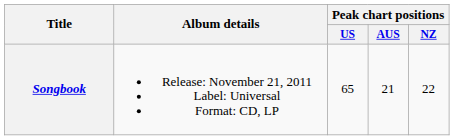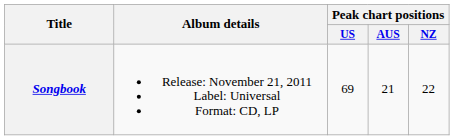 <table class="wikitable plainrowheaders" style="text-align:center;" border="1">
 <tr>
 <th scope="col" rowspan="2" style="width:8em;">Title</th>
 <th scope="col" rowspan="2" style="width:16em;">Album details</th>
 <th scope="col" colspan="3">Peak chart positions</th>
 </tr>
 <tr>
 <th scope="col" style="width:3em;font-size:90%;"><a href='#'>US</a><br></th>
 <th scope="col" style="width:3em;font-size:90%;"><a href='#'>AUS</a><br></th>
 <th scope="col" style="width:3em;font-size:90%;"><a href='#'>NZ</a><br></th>
 </tr>
 <tr>
 <th scope="row"><em><a href='#'>Songbook</a></em></th>
 <td><br><ul><li>Release: November 21, 2011</li><li>Label: Universal</li><li>Format: CD, LP</li></ul></td>
-<td>65</td>
+<td>69</td>
 <td>21</td>
 <td>22</td>
 </tr>
 </table>
